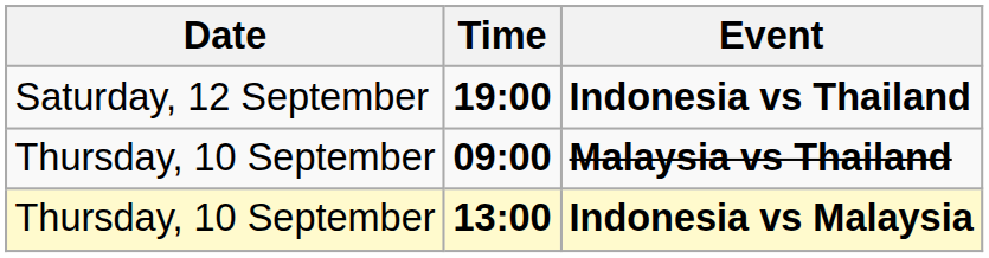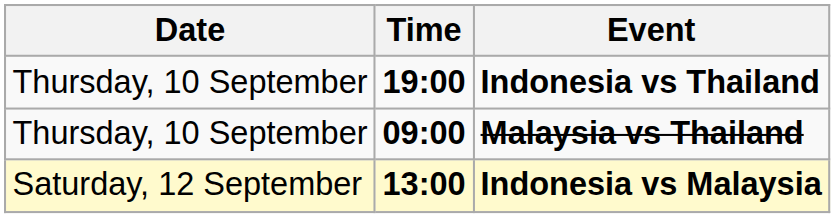 <table class = "wikitable">
 <tr>
 <th>Date</th>
 <th>Time</th>
 <th>Event</th>
 </tr>
 <tr>
-<td>Saturday, 12 September</td>
+<td>Thursday, 10 September</td>
 <td><strong>19:00</strong></td>
 <td><strong>Indonesia vs Thailand</strong></td>
 </tr>
 <tr>
 <td>Thursday, 10 September</td>
 <td><strong>09:00</strong></td>
 <td><s><strong>Malaysia vs Thailand</strong></s></td>
 </tr>
 <tr style="background-color:lemonchiffon;">
-<td>Thursday, 10 September</td>
+<td>Saturday, 12 September</td>
 <td><strong>13:00</strong></td>
 <td><strong>Indonesia vs Malaysia</strong></td>
 </tr>
 </table>
